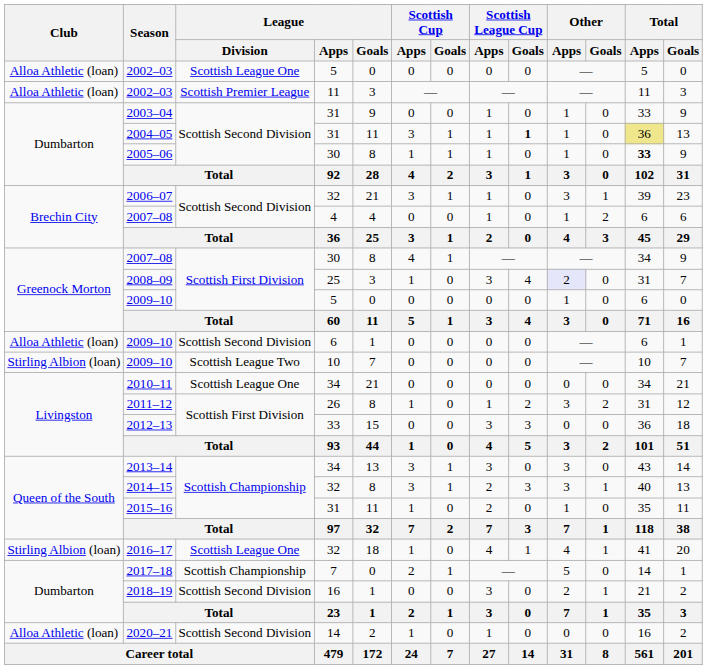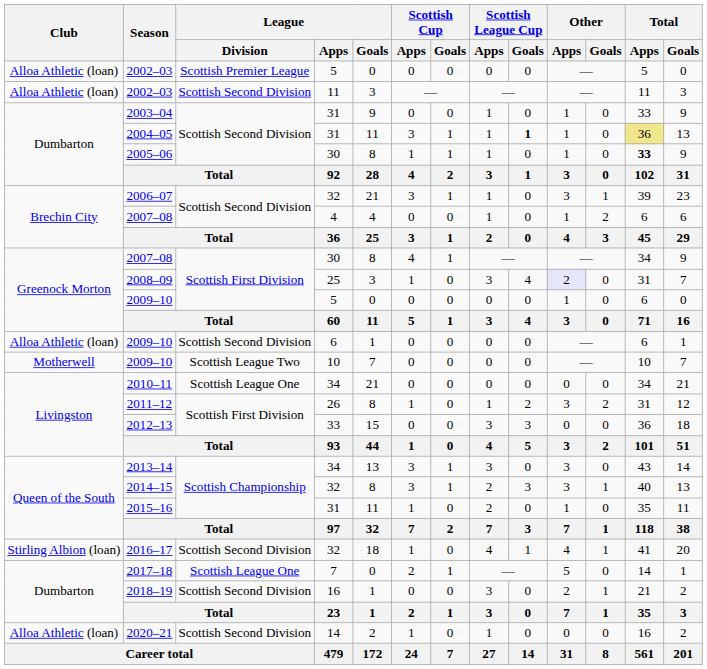 <table class="wikitable" style="text-align:center">
 <tr>
 <th rowspan="2">Club</th>
 <th rowspan="2">Season</th>
 <th colspan="3">League</th>
 <th colspan="2"><a href='#'>Scottish Cup</a></th>
 <th colspan="2"><a href='#'>Scottish League Cup</a></th>
 <th colspan="2">Other</th>
 <th colspan="2">Total</th>
 </tr>
 <tr>
 <th>Division</th>
 <th width="40">Apps</th>
 <th width="40">Goals</th>
 <th width="40">Apps</th>
 <th width="40">Goals</th>
 <th width="40">Apps</th>
 <th width="40">Goals</th>
 <th width="40">Apps</th>
 <th width="40">Goals</th>
 <th width="40">Apps</th>
 <th width="40">Goals</th>
 </tr>
 <tr>
 <td><a href='#'>Alloa Athletic</a> (loan)</td>
 <td><a href='#'>2002–03</a></td>
-<td><a href='#'>Scottish League One</a></td>
+<td><a href='#'>Scottish Premier League</a></td>
 <td>5</td>
 <td>0</td>
 <td>0</td>
 <td>0</td>
 <td>0</td>
 <td>0</td>
 <td colspan="2">—</td>
 <td>5</td>
 <td>0</td>
 </tr>
 <tr>
 <td><a href='#'>Alloa Athletic</a> (loan)</td>
 <td><a href='#'>2002–03</a></td>
-<td><a href='#'>Scottish Premier League</a></td>
+<td><a href='#'>Scottish Second Division</a></td>
 <td>11</td>
 <td>3</td>
 <td colspan="2">—</td>
 <td colspan="2">—</td>
 <td colspan="2">—</td>
 <td>11</td>
 <td>3</td>
 </tr>
 <tr>
 <td rowspan="4">Dumbarton</td>
 <td><a href='#'>2003–04</a></td>
 <td rowspan="3">Scottish Second Division</td>
 <td>31</td>
 <td>9</td>
 <td>0</td>
 <td>0</td>
 <td>1</td>
 <td>0</td>
 <td>1</td>
 <td>0</td>
 <td>33</td>
 <td>9</td>
 </tr>
 <tr>
 <td><a href='#'>2004–05</a></td>
 <td>31</td>
 <td>11</td>
 <td>3</td>
 <td>1</td>
 <td>1</td>
 <td><strong>1</strong></td>
 <td>1</td>
 <td>0</td>
 <td style="background: khaki;">36</td>
 <td>13</td>
 </tr>
 <tr>
 <td><a href='#'>2005–06</a></td>
 <td>30</td>
 <td>8</td>
 <td>1</td>
 <td>1</td>
 <td>1</td>
 <td>0</td>
 <td>1</td>
 <td>0</td>
 <td><strong>33</strong></td>
 <td>9</td>
 </tr>
 <tr>
 <th colspan="2">Total</th>
 <th>92</th>
 <th>28</th>
 <th>4</th>
 <th>2</th>
 <th>3</th>
 <th>1</th>
 <th>3</th>
 <th>0</th>
 <th>102</th>
 <th>31</th>
 </tr>
 <tr>
 <td rowspan="3"><a href='#'>Brechin City</a></td>
 <td><a href='#'>2006–07</a></td>
 <td rowspan="2">Scottish Second Division</td>
 <td>32</td>
 <td>21</td>
 <td>3</td>
 <td>1</td>
 <td>1</td>
 <td>0</td>
 <td>3</td>
 <td>1</td>
 <td>39</td>
 <td>23</td>
 </tr>
 <tr>
 <td><a href='#'>2007–08</a></td>
 <td>4</td>
 <td>4</td>
 <td>0</td>
 <td>0</td>
 <td>1</td>
 <td>0</td>
 <td>1</td>
 <td>2</td>
 <td>6</td>
 <td>6</td>
 </tr>
 <tr>
 <th colspan="2">Total</th>
 <th>36</th>
 <th>25</th>
 <th>3</th>
 <th>1</th>
 <th>2</th>
 <th>0</th>
 <th>4</th>
 <th>3</th>
 <th>45</th>
 <th>29</th>
 </tr>
 <tr>
 <td rowspan="4"><a href='#'>Greenock Morton</a></td>
 <td><a href='#'>2007–08</a></td>
 <td rowspan="3"><a href='#'>Scottish First Division</a></td>
 <td>30</td>
 <td>8</td>
 <td>4</td>
 <td>1</td>
 <td colspan="2">—</td>
 <td colspan="2">—</td>
 <td>34</td>
 <td>9</td>
 </tr>
 <tr>
 <td><a href='#'>2008–09</a></td>
 <td>25</td>
 <td>3</td>
 <td>1</td>
 <td>0</td>
 <td>3</td>
 <td>4</td>
 <td style="background: lavender;">2</td>
 <td>0</td>
 <td>31</td>
 <td>7</td>
 </tr>
 <tr>
 <td><a href='#'>2009–10</a></td>
 <td>5</td>
 <td>0</td>
 <td>0</td>
 <td>0</td>
 <td>0</td>
 <td>0</td>
 <td>1</td>
 <td>0</td>
 <td>6</td>
 <td>0</td>
 </tr>
 <tr>
 <th colspan="2">Total</th>
 <th>60</th>
 <th>11</th>
 <th>5</th>
 <th>1</th>
 <th>3</th>
 <th>4</th>
 <th>3</th>
 <th>0</th>
 <th>71</th>
 <th>16</th>
 </tr>
 <tr>
 <td><a href='#'>Alloa Athletic</a> (loan)</td>
 <td><a href='#'>2009–10</a></td>
 <td>Scottish Second Division</td>
 <td>6</td>
 <td>1</td>
 <td>0</td>
 <td>0</td>
 <td>0</td>
 <td>0</td>
 <td colspan="2">—</td>
 <td>6</td>
 <td>1</td>
 </tr>
 <tr>
-<td><a href='#'>Stirling Albion</a> (loan)</td>
+<td><a href='#'>Motherwell</a></td>
 <td><a href='#'>2009–10</a></td>
 <td>Scottish League Two</td>
 <td>10</td>
 <td>7</td>
 <td>0</td>
 <td>0</td>
 <td>0</td>
 <td>0</td>
 <td colspan="2">—</td>
 <td>10</td>
 <td>7</td>
 </tr>
 <tr>
 <td rowspan="4"><a href='#'>Livingston</a></td>
 <td><a href='#'>2010–11</a></td>
 <td>Scottish League One</td>
 <td>34</td>
 <td>21</td>
 <td>0</td>
 <td>0</td>
 <td>0</td>
 <td>0</td>
 <td>0</td>
 <td>0</td>
 <td>34</td>
 <td>21</td>
 </tr>
 <tr>
 <td><a href='#'>2011–12</a></td>
 <td rowspan="2">Scottish First Division</td>
 <td>26</td>
 <td>8</td>
 <td>1</td>
 <td>0</td>
 <td>1</td>
 <td>2</td>
 <td>3</td>
 <td>2</td>
 <td>31</td>
 <td>12</td>
 </tr>
 <tr>
 <td><a href='#'>2012–13</a></td>
 <td>33</td>
 <td>15</td>
 <td>0</td>
 <td>0</td>
 <td>3</td>
 <td>3</td>
 <td>0</td>
 <td>0</td>
 <td>36</td>
 <td>18</td>
 </tr>
 <tr>
 <th colspan="2">Total</th>
 <th>93</th>
 <th>44</th>
 <th>1</th>
 <th>0</th>
 <th>4</th>
 <th>5</th>
 <th>3</th>
 <th>2</th>
 <th>101</th>
 <th>51</th>
 </tr>
 <tr>
 <td rowspan="4"><a href='#'>Queen of the South</a></td>
 <td><a href='#'>2013–14</a></td>
 <td rowspan="3"><a href='#'>Scottish Championship</a></td>
 <td>34</td>
 <td>13</td>
 <td>3</td>
 <td>1</td>
 <td>3</td>
 <td>0</td>
 <td>3</td>
 <td>0</td>
 <td>43</td>
 <td>14</td>
 </tr>
 <tr>
 <td><a href='#'>2014–15</a></td>
 <td>32</td>
 <td>8</td>
 <td>3</td>
 <td>1</td>
 <td>2</td>
 <td>3</td>
 <td>3</td>
 <td>1</td>
 <td>40</td>
 <td>13</td>
 </tr>
 <tr>
 <td><a href='#'>2015–16</a></td>
 <td>31</td>
 <td>11</td>
 <td>1</td>
 <td>0</td>
 <td>2</td>
 <td>0</td>
 <td>1</td>
 <td>0</td>
 <td>35</td>
 <td>11</td>
 </tr>
 <tr>
 <th colspan="2">Total</th>
 <th>97</th>
 <th>32</th>
 <th>7</th>
 <th>2</th>
 <th>7</th>
 <th>3</th>
 <th>7</th>
 <th>1</th>
 <th>118</th>
 <th>38</th>
 </tr>
 <tr>
 <td><a href='#'>Stirling Albion</a> (loan)</td>
 <td><a href='#'>2016–17</a></td>
-<td><a href='#'>Scottish League One</a></td>
+<td>Scottish Second Division</td>
 <td>32</td>
 <td>18</td>
 <td>1</td>
 <td>0</td>
 <td>4</td>
 <td>1</td>
 <td>4</td>
 <td>1</td>
 <td>41</td>
 <td>20</td>
 </tr>
 <tr>
 <td rowspan="3">Dumbarton</td>
 <td><a href='#'>2017–18</a></td>
-<td>Scottish Championship</td>
+<td><a href='#'>Scottish League One</a></td>
 <td>7</td>
 <td>0</td>
 <td>2</td>
 <td>1</td>
 <td colspan="2">—</td>
 <td>5</td>
 <td>0</td>
 <td>14</td>
 <td>1</td>
 </tr>
 <tr>
 <td><a href='#'>2018–19</a></td>
 <td>Scottish Second Division</td>
 <td>16</td>
 <td>1</td>
 <td>0</td>
 <td>0</td>
 <td>3</td>
 <td>0</td>
 <td>2</td>
 <td>1</td>
 <td>21</td>
 <td>2</td>
 </tr>
 <tr>
 <th colspan="2">Total</th>
 <th>23</th>
 <th>1</th>
 <th>2</th>
 <th>1</th>
 <th>3</th>
 <th>0</th>
 <th>7</th>
 <th>1</th>
 <th>35</th>
 <th>3</th>
 </tr>
 <tr>
 <td><a href='#'>Alloa Athletic</a> (loan)</td>
 <td><a href='#'>2020–21</a></td>
 <td>Scottish Second Division</td>
 <td>14</td>
 <td>2</td>
 <td>1</td>
 <td>0</td>
 <td>1</td>
 <td>0</td>
 <td>0</td>
 <td>0</td>
 <td>16</td>
 <td>2</td>
 </tr>
 <tr>
 <th colspan="3">Career total</th>
 <th>479</th>
 <th>172</th>
 <th>24</th>
 <th>7</th>
 <th>27</th>
 <th>14</th>
 <th>31</th>
 <th>8</th>
 <th>561</th>
 <th>201</th>
 </tr>
 </table>
